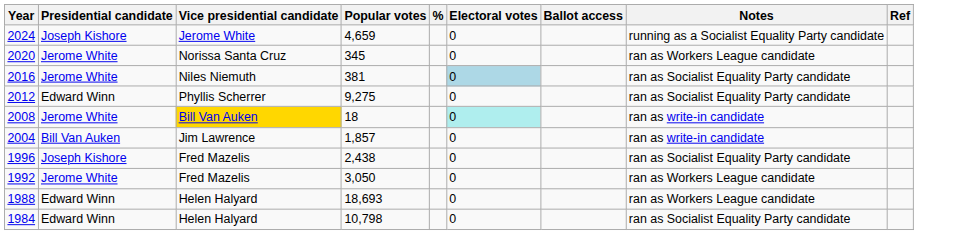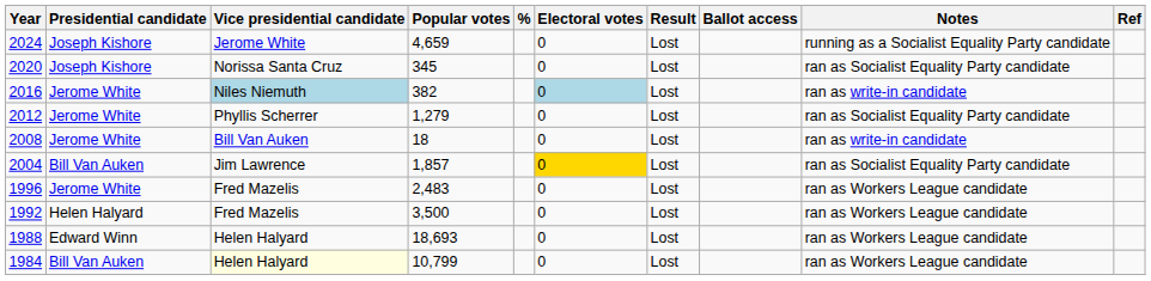 <table class="wikitable sortable" style="font-size:80%">
 <tr>
 <th>Year</th>
 <th>Presidential candidate</th>
 <th>Vice presidential candidate</th>
 <th>Popular votes</th>
 <th>%</th>
 <th>Electoral votes</th>
+<th>Result</th>
 <th>Ballot access</th>
 <th>Notes</th>
 <th>Ref</th>
 </tr>
 <tr>
 <td><a href='#'>2024</a></td>
 <td><a href='#'>Joseph Kishore</a></td>
 <td><a href='#'>Jerome White</a></td>
 <td>4,659</td>
 <td></td>
 <td>0</td>
+<td> Lost</td>
 <td></td>
 <td>running as a Socialist Equality Party candidate</td>
 <td></td>
 </tr>
 <tr>
 <td><a href='#'>2020</a></td>
-<td><a href='#'>Jerome White</a></td>
+<td><a href='#'>Joseph Kishore</a></td>
 <td>Norissa Santa Cruz</td>
 <td>345</td>
 <td></td>
 <td>0</td>
+<td> Lost</td>
 <td></td>
-<td>ran as Workers League candidate</td>
+<td>ran as Socialist Equality Party candidate</td>
 <td></td>
 </tr>
 <tr>
 <td><a href='#'>2016</a></td>
 <td><a href='#'>Jerome White</a></td>
-<td>Niles Niemuth</td>
-<td>381</td>
+<td style="background: lightblue;">Niles Niemuth</td>
+<td>382</td>
 <td></td>
 <td style="background: lightblue;">0</td>
+<td> Lost</td>
 <td></td>
-<td>ran as Socialist Equality Party candidate</td>
+<td>ran as <a href='#'>write-in candidate</a></td>
 <td></td>
 </tr>
 <tr>
 <td><a href='#'>2012</a></td>
-<td>Edward Winn</td>
+<td><a href='#'>Jerome White</a></td>
 <td>Phyllis Scherrer</td>
-<td>9,275</td>
+<td>1,279</td>
 <td></td>
 <td>0</td>
+<td> Lost</td>
 <td></td>
 <td>ran as Socialist Equality Party candidate</td>
 <td></td>
 </tr>
 <tr>
 <td><a href='#'>2008</a></td>
 <td><a href='#'>Jerome White</a></td>
-<td style="background: gold;"><a href='#'>Bill Van Auken</a></td>
+<td><a href='#'>Bill Van Auken</a></td>
 <td>18</td>
 <td></td>
-<td style="background: paleturquoise;">0</td>
+<td>0</td>
+<td> Lost</td>
 <td></td>
 <td>ran as <a href='#'>write-in candidate</a></td>
 <td></td>
 </tr>
 <tr>
 <td><a href='#'>2004</a></td>
 <td><a href='#'>Bill Van Auken</a></td>
 <td>Jim Lawrence</td>
 <td>1,857</td>
 <td></td>
-<td>0</td>
-<td></td>
-<td>ran as <a href='#'>write-in candidate</a></td>
-<td></td>
-</tr>
-<tr>
-<td><a href='#'>1996</a></td>
-<td><a href='#'>Joseph Kishore</a></td>
-<td>Fred Mazelis</td>
-<td>2,438</td>
-<td></td>
-<td>0</td>
+<td style="background: gold;">0</td>
+<td> Lost</td>
 <td></td>
 <td>ran as Socialist Equality Party candidate</td>
 <td></td>
 </tr>
 <tr>
-<td><a href='#'>1992</a></td>
+<td><a href='#'>1996</a></td>
 <td><a href='#'>Jerome White</a></td>
 <td>Fred Mazelis</td>
-<td>3,050</td>
+<td>2,483</td>
 <td></td>
 <td>0</td>
+<td> Lost</td>
+<td></td>
+<td>ran as Workers League candidate</td>
+<td></td>
+</tr>
+<tr>
+<td><a href='#'>1992</a></td>
+<td>Helen Halyard</td>
+<td>Fred Mazelis</td>
+<td>3,500</td>
+<td></td>
+<td>0</td>
+<td> Lost</td>
 <td></td>
 <td>ran as Workers League candidate</td>
 <td></td>
 </tr>
 <tr>
 <td><a href='#'>1988</a></td>
 <td>Edward Winn</td>
 <td>Helen Halyard</td>
 <td>18,693</td>
 <td></td>
 <td>0</td>
+<td> Lost</td>
 <td></td>
 <td>ran as Workers League candidate</td>
 <td></td>
 </tr>
 <tr>
 <td><a href='#'>1984</a></td>
-<td>Edward Winn</td>
-<td>Helen Halyard</td>
-<td>10,798</td>
+<td><a href='#'>Bill Van Auken</a></td>
+<td style="background: lightyellow;">Helen Halyard</td>
+<td>10,799</td>
 <td></td>
 <td>0</td>
+<td> Lost</td>
 <td></td>
-<td>ran as Socialist Equality Party candidate</td>
+<td>ran as Workers League candidate</td>
 <td></td>
 </tr>
 </table>
